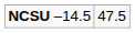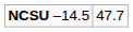 <table class="wikitable">
 <tr align="center">
 </tr>
 <tr align="center">
 <td><strong>NCSU</strong> –14.5</td>
-<td>47.5</td>
+<td>47.7</td>
 </tr>
 </table>
